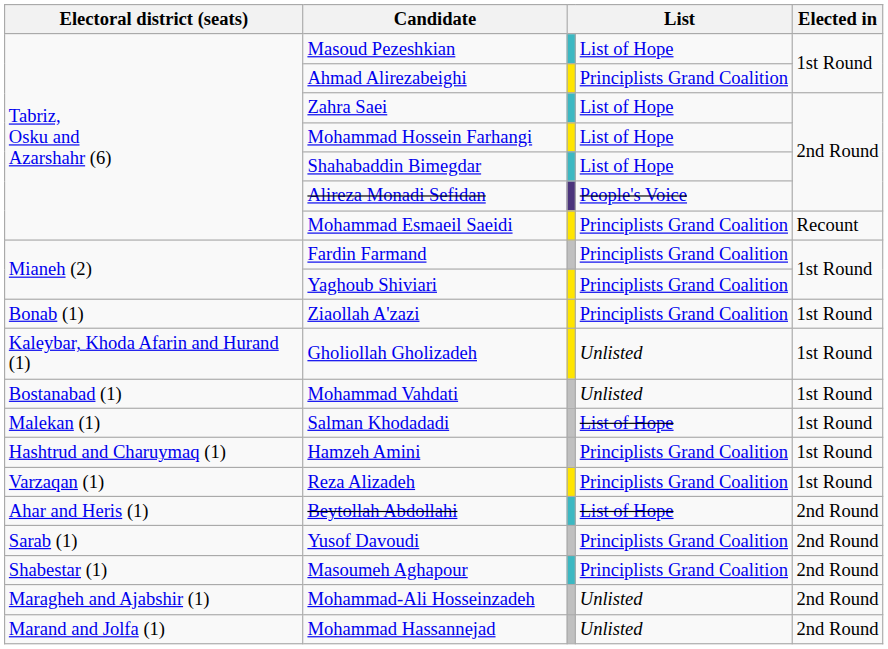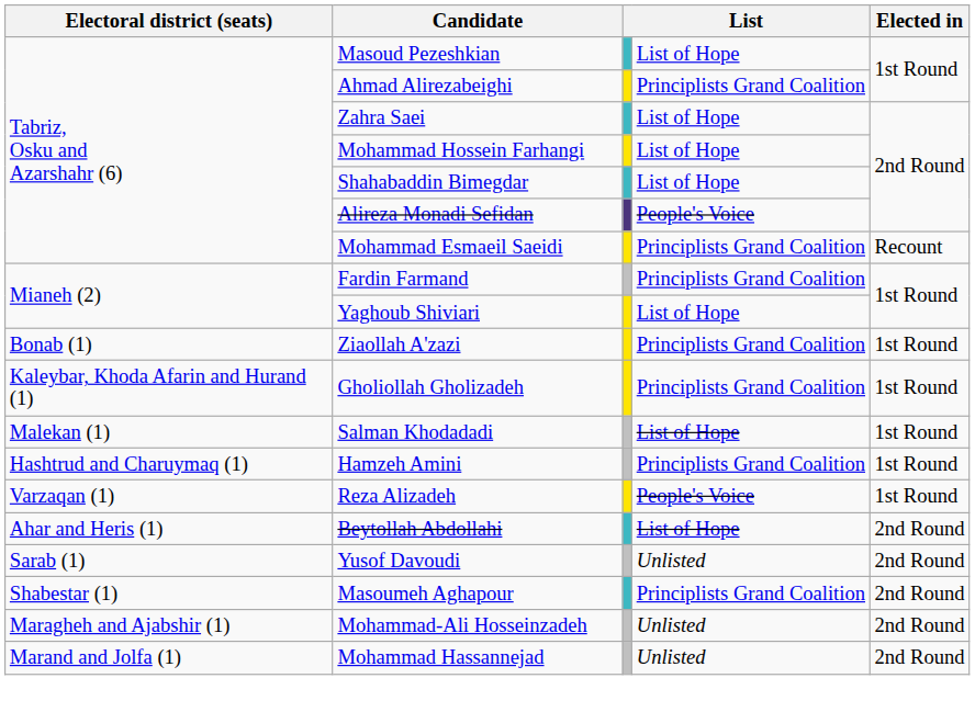 <table class="wikitable">
 <tr>
 <th width="250">Electoral district (seats)</th>
 <th width="220">Candidate</th>
 <th width="30" colspan="2">List</th>
 <th>Elected in</th>
 </tr>
 <tr>
 <td rowspan="7"><a href='#'>Tabriz,<br> Osku and<br> Azarshahr</a> (6)</td>
 <td><a href='#'>Masoud Pezeshkian</a></td>
 <td style="background:#3cb8c2"></td>
 <td><a href='#'>List of Hope</a></td>
 <td rowspan="2">1st Round</td>
 </tr>
 <tr>
 <td><a href='#'>Ahmad Alirezabeighi</a></td>
 <td style="background:#ffe500"></td>
 <td><a href='#'>Principlists Grand Coalition</a></td>
 </tr>
 <tr>
 <td><a href='#'>Zahra Saei</a></td>
 <td style="background:#3cb8c2"></td>
 <td><a href='#'>List of Hope</a></td>
 <td rowspan="4">2nd Round</td>
 </tr>
 <tr>
 <td><a href='#'>Mohammad Hossein Farhangi</a></td>
 <td style="background:#ffe500"></td>
 <td><a href='#'>List of Hope</a></td>
 </tr>
 <tr>
 <td><a href='#'>Shahabaddin Bimegdar</a></td>
 <td style="background:#3cb8c2"></td>
 <td><a href='#'>List of Hope</a></td>
 </tr>
 <tr>
 <td><s><a href='#'>Alireza Monadi Sefidan</a></s></td>
 <td style="background:#4b347c"></td>
 <td><s><a href='#'>People's Voice</a></s></td>
 </tr>
 <tr>
 <td><a href='#'>Mohammad Esmaeil Saeidi</a></td>
 <td style="background:#ffe500"></td>
 <td><a href='#'>Principlists Grand Coalition</a></td>
 <td>Recount</td>
 </tr>
 <tr>
 <td rowspan="2"><a href='#'>Mianeh</a> (2)</td>
 <td><a href='#'>Fardin Farmand</a></td>
 <td style="background:#C0C0C0"></td>
 <td><a href='#'>Principlists Grand Coalition</a></td>
 <td rowspan="2">1st Round</td>
 </tr>
 <tr>
 <td><a href='#'>Yaghoub Shiviari</a></td>
 <td style="background:#ffe500"></td>
-<td><a href='#'>Principlists Grand Coalition</a></td>
+<td><a href='#'>List of Hope</a></td>
 </tr>
 <tr>
 <td><a href='#'>Bonab</a> (1)</td>
 <td><a href='#'>Ziaollah A'zazi</a></td>
 <td style="background:#ffe500"></td>
 <td><a href='#'>Principlists Grand Coalition</a></td>
 <td>1st Round</td>
 </tr>
 <tr>
 <td><a href='#'>Kaleybar, Khoda Afarin and Hurand</a> (1)</td>
 <td><a href='#'>Gholiollah Gholizadeh</a></td>
 <td style="background:#ffe500"></td>
-<td><em>Unlisted</em></td>
-<td>1st Round</td>
-</tr>
-<tr>
-<td><a href='#'>Bostanabad</a> (1)</td>
-<td><a href='#'>Mohammad Vahdati</a></td>
-<td style="background:#C0C0C0"></td>
-<td><em>Unlisted</em></td>
+<td><a href='#'>Principlists Grand Coalition</a></td>
 <td>1st Round</td>
 </tr>
 <tr>
 <td><a href='#'>Malekan</a> (1)</td>
 <td><a href='#'>Salman Khodadadi</a></td>
 <td style="background:#C0C0C0"></td>
 <td><s><a href='#'>List of Hope</a></s></td>
 <td>1st Round</td>
 </tr>
 <tr>
 <td><a href='#'>Hashtrud and Charuymaq</a> (1)</td>
 <td><a href='#'>Hamzeh Amini</a></td>
 <td style="background:#C0C0C0"></td>
 <td><a href='#'>Principlists Grand Coalition</a></td>
 <td>1st Round</td>
 </tr>
 <tr>
 <td><a href='#'>Varzaqan</a> (1)</td>
 <td><a href='#'>Reza Alizadeh</a></td>
 <td style="background:#ffe500"></td>
-<td><a href='#'>Principlists Grand Coalition</a></td>
+<td><s><a href='#'>People's Voice</a></s></td>
 <td>1st Round</td>
 </tr>
 <tr>
 <td><a href='#'>Ahar and Heris</a> (1)</td>
 <td><s><a href='#'>Beytollah Abdollahi</a></s></td>
 <td style="background:#3cb8c2"></td>
 <td><s><a href='#'>List of Hope</a></s></td>
 <td>2nd Round</td>
 </tr>
 <tr>
 <td><a href='#'>Sarab</a> (1)</td>
 <td><a href='#'>Yusof Davoudi</a></td>
 <td style="background:#C0C0C0"></td>
-<td><a href='#'>Principlists Grand Coalition</a></td>
+<td><em>Unlisted</em></td>
 <td>2nd Round</td>
 </tr>
 <tr>
 <td><a href='#'>Shabestar</a> (1)</td>
 <td><a href='#'>Masoumeh Aghapour</a></td>
 <td style="background:#3cb8c2"></td>
 <td><a href='#'>Principlists Grand Coalition</a></td>
 <td>2nd Round</td>
 </tr>
 <tr>
 <td><a href='#'>Maragheh and Ajabshir</a> (1)</td>
 <td><a href='#'>Mohammad-Ali Hosseinzadeh</a></td>
 <td style="background:#C0C0C0"></td>
 <td><em>Unlisted</em></td>
 <td>2nd Round</td>
 </tr>
 <tr>
 <td><a href='#'>Marand and Jolfa</a> (1)</td>
 <td><a href='#'>Mohammad Hassannejad</a></td>
 <td style="background:#C0C0C0"></td>
 <td><em>Unlisted</em></td>
 <td>2nd Round</td>
 </tr>
 </table>
